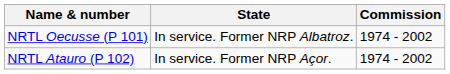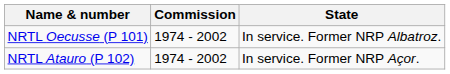 <table class="wikitable">
 <tr align="center">
 <th><strong>Name & number</strong></th>
+<th><strong>Commission</strong></th>
 <th><strong>State</strong></th>
-<th><strong>Commission</strong></th>
 </tr>
 <tr>
 <td><a href='#'>NRTL <em>Oecusse</em> (P 101)</a></td>
+<td>1974 - 2002</td>
 <td>In service. Former NRP <em>Albatroz</em>.</td>
-<td>1974 - 2002</td>
 </tr>
 <tr>
 <td><a href='#'>NRTL <em>Atauro</em> (P 102)</a></td>
+<td>1974 - 2002</td>
 <td>In service. Former NRP <em>Açor</em>.</td>
-<td>1974 - 2002</td>
 </tr>
 </table>
